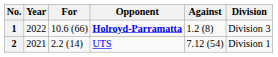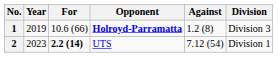 <table class="wikitable sortable">
 <tr>
 <th>No.</th>
 <th>Year</th>
 <th>For</th>
 <th>Opponent</th>
 <th>Against</th>
 <th>Division</th>
 </tr>
 <tr>
 <th>1</th>
-<td>2022</td>
+<td>2019</td>
 <td>10.6 (66)</td>
 <td><strong><a href='#'>Holroyd-Parramatta</a></strong></td>
 <td>1.2 (8)</td>
 <td>Division 3</td>
 </tr>
 <tr>
 <th>2</th>
-<td>2021</td>
-<td>2.2 (14)</td>
+<td>2023</td>
+<td><strong>2.2 (14)</strong></td>
 <td><a href='#'>UTS</a></td>
 <td>7.12 (54)</td>
 <td>Division 1</td>
 </tr>
 </table>
